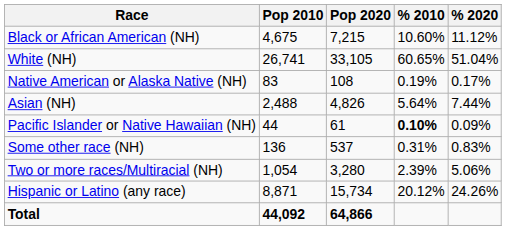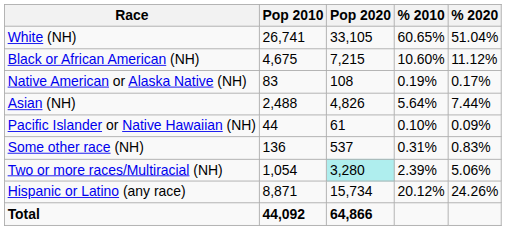 <table class="wikitable">
 <tr>
 <th>Race</th>
 <th>Pop 2010</th>
 <th>Pop 2020</th>
 <th>% 2010</th>
 <th>% 2020</th>
 </tr>
 <tr>
+<td><a href='#'>White</a> (NH)</td>
+<td>26,741</td>
+<td>33,105</td>
+<td>60.65%</td>
+<td>51.04%</td>
+</tr>
+<tr>
 <td><a href='#'>Black or African American</a> (NH)</td>
 <td>4,675</td>
 <td>7,215</td>
 <td>10.60%</td>
 <td>11.12%</td>
-</tr>
-<tr>
-<td><a href='#'>White</a> (NH)</td>
-<td>26,741</td>
-<td>33,105</td>
-<td>60.65%</td>
-<td>51.04%</td>
 </tr>
 <tr>
 <td><a href='#'>Native American</a> or <a href='#'>Alaska Native</a> (NH)</td>
 <td>83</td>
 <td>108</td>
 <td>0.19%</td>
 <td>0.17%</td>
 </tr>
 <tr>
 <td><a href='#'>Asian</a> (NH)</td>
 <td>2,488</td>
 <td>4,826</td>
 <td>5.64%</td>
 <td>7.44%</td>
 </tr>
 <tr>
 <td><a href='#'>Pacific Islander</a> or <a href='#'>Native Hawaiian</a> (NH)</td>
 <td>44</td>
 <td>61</td>
-<td><strong>0.10%</strong></td>
+<td>0.10%</td>
 <td>0.09%</td>
 </tr>
 <tr>
 <td><a href='#'>Some other race</a> (NH)</td>
 <td>136</td>
 <td>537</td>
 <td>0.31%</td>
 <td>0.83%</td>
 </tr>
 <tr>
 <td><a href='#'>Two or more races/Multiracial</a> (NH)</td>
 <td>1,054</td>
-<td>3,280</td>
+<td style="background: paleturquoise;">3,280</td>
 <td>2.39%</td>
 <td>5.06%</td>
 </tr>
 <tr>
 <td><a href='#'>Hispanic or Latino</a> (any race)</td>
 <td>8,871</td>
 <td>15,734</td>
 <td>20.12%</td>
 <td>24.26%</td>
 </tr>
 <tr>
 <td><strong>Total</strong></td>
 <td><strong>44,092</strong></td>
 <td><strong>64,866</strong></td>
 <td></td>
 </tr>
 </table>
